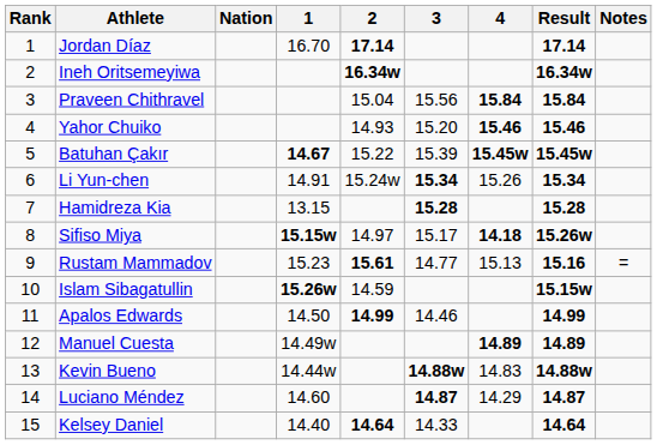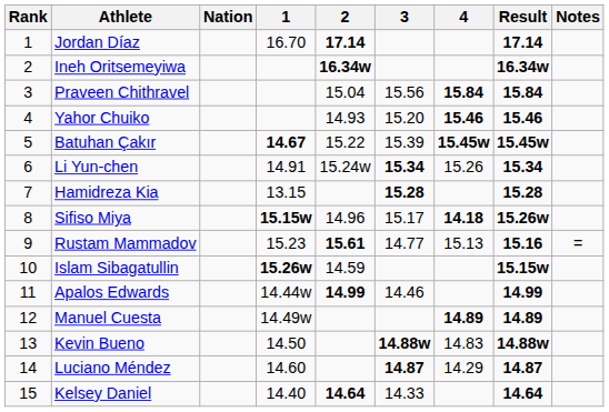 <table class="wikitable sortable" style="text-align:center">
 <tr>
 <th>Rank</th>
 <th>Athlete</th>
 <th>Nation</th>
 <th>1</th>
 <th>2</th>
 <th>3</th>
 <th>4</th>
 <th>Result</th>
 <th>Notes</th>
 </tr>
 <tr>
 <td>1</td>
 <td align=left><a href='#'>Jordan Díaz</a></td>
 <td align=left></td>
 <td>16.70</td>
 <td><strong>17.14</strong></td>
 <td></td>
 <td></td>
 <td><strong>17.14</strong></td>
 <td></td>
 </tr>
 <tr>
 <td>2</td>
 <td align=left><a href='#'>Ineh Oritsemeyiwa</a></td>
 <td align=left></td>
 <td></td>
 <td><strong>16.34w</strong></td>
 <td></td>
 <td></td>
 <td><strong>16.34w</strong></td>
 <td></td>
 </tr>
 <tr>
 <td>3</td>
 <td align=left><a href='#'>Praveen Chithravel</a></td>
 <td align=left></td>
 <td></td>
 <td>15.04</td>
 <td>15.56</td>
 <td><strong>15.84</strong></td>
 <td><strong>15.84</strong></td>
 <td></td>
 </tr>
 <tr>
 <td>4</td>
 <td align=left><a href='#'>Yahor Chuiko</a></td>
 <td align=left></td>
 <td></td>
 <td>14.93</td>
 <td>15.20</td>
 <td><strong>15.46</strong></td>
 <td><strong>15.46</strong></td>
 <td></td>
 </tr>
 <tr>
 <td>5</td>
 <td align=left><a href='#'>Batuhan Çakır</a></td>
 <td align=left></td>
 <td><strong>14.67</strong></td>
 <td>15.22</td>
 <td>15.39</td>
 <td><strong>15.45w</strong></td>
 <td><strong>15.45w</strong></td>
 <td></td>
 </tr>
 <tr>
 <td>6</td>
 <td align=left><a href='#'>Li Yun-chen</a></td>
 <td align=left></td>
 <td>14.91</td>
 <td>15.24w</td>
 <td><strong>15.34</strong></td>
 <td>15.26</td>
 <td><strong>15.34</strong></td>
 <td></td>
 </tr>
 <tr>
 <td>7</td>
 <td align=left><a href='#'>Hamidreza Kia</a></td>
 <td align=left></td>
 <td>13.15</td>
 <td></td>
 <td><strong>15.28</strong></td>
 <td></td>
 <td><strong>15.28</strong></td>
 <td></td>
 </tr>
 <tr>
 <td>8</td>
 <td align=left><a href='#'>Sifiso Miya</a></td>
 <td align=left></td>
 <td><strong>15.15w</strong></td>
-<td>14.97</td>
+<td>14.96</td>
 <td>15.17</td>
 <td><strong>14.18</strong></td>
 <td><strong>15.26w</strong></td>
 <td></td>
 </tr>
 <tr>
 <td>9</td>
 <td align=left><a href='#'>Rustam Mammadov</a></td>
 <td align=left></td>
 <td>15.23</td>
 <td><strong>15.61</strong></td>
 <td>14.77</td>
 <td>15.13</td>
 <td><strong>15.16</strong></td>
 <td>=</td>
 </tr>
 <tr>
 <td>10</td>
 <td align=left><a href='#'>Islam Sibagatullin</a></td>
 <td align=left></td>
 <td><strong>15.26w</strong></td>
 <td>14.59</td>
 <td></td>
 <td></td>
 <td><strong>15.15w</strong></td>
 <td></td>
 </tr>
 <tr>
 <td>11</td>
 <td align=left><a href='#'>Apalos Edwards</a></td>
 <td align=left></td>
-<td>14.50</td>
+<td>14.44w</td>
 <td><strong>14.99</strong></td>
 <td>14.46</td>
 <td></td>
 <td><strong>14.99</strong></td>
 <td></td>
 </tr>
 <tr>
 <td>12</td>
 <td align=left><a href='#'>Manuel Cuesta</a></td>
 <td align=left></td>
 <td>14.49w</td>
 <td></td>
 <td></td>
 <td><strong>14.89</strong></td>
 <td><strong>14.89</strong></td>
 <td></td>
 </tr>
 <tr>
 <td>13</td>
 <td align=left><a href='#'>Kevin Bueno</a></td>
 <td align=left></td>
-<td>14.44w</td>
+<td>14.50</td>
 <td></td>
 <td><strong>14.88w</strong></td>
 <td>14.83</td>
 <td><strong>14.88w</strong></td>
 <td></td>
 </tr>
 <tr>
 <td>14</td>
 <td align=left><a href='#'>Luciano Méndez</a></td>
 <td align=left></td>
 <td>14.60</td>
 <td></td>
 <td><strong>14.87</strong></td>
 <td>14.29</td>
 <td><strong>14.87</strong></td>
 <td></td>
 </tr>
 <tr>
 <td>15</td>
 <td align=left><a href='#'>Kelsey Daniel</a></td>
 <td align=left></td>
 <td>14.40</td>
 <td><strong>14.64</strong></td>
 <td>14.33</td>
 <td></td>
 <td><strong>14.64</strong></td>
 <td></td>
 </tr>
 </table>
